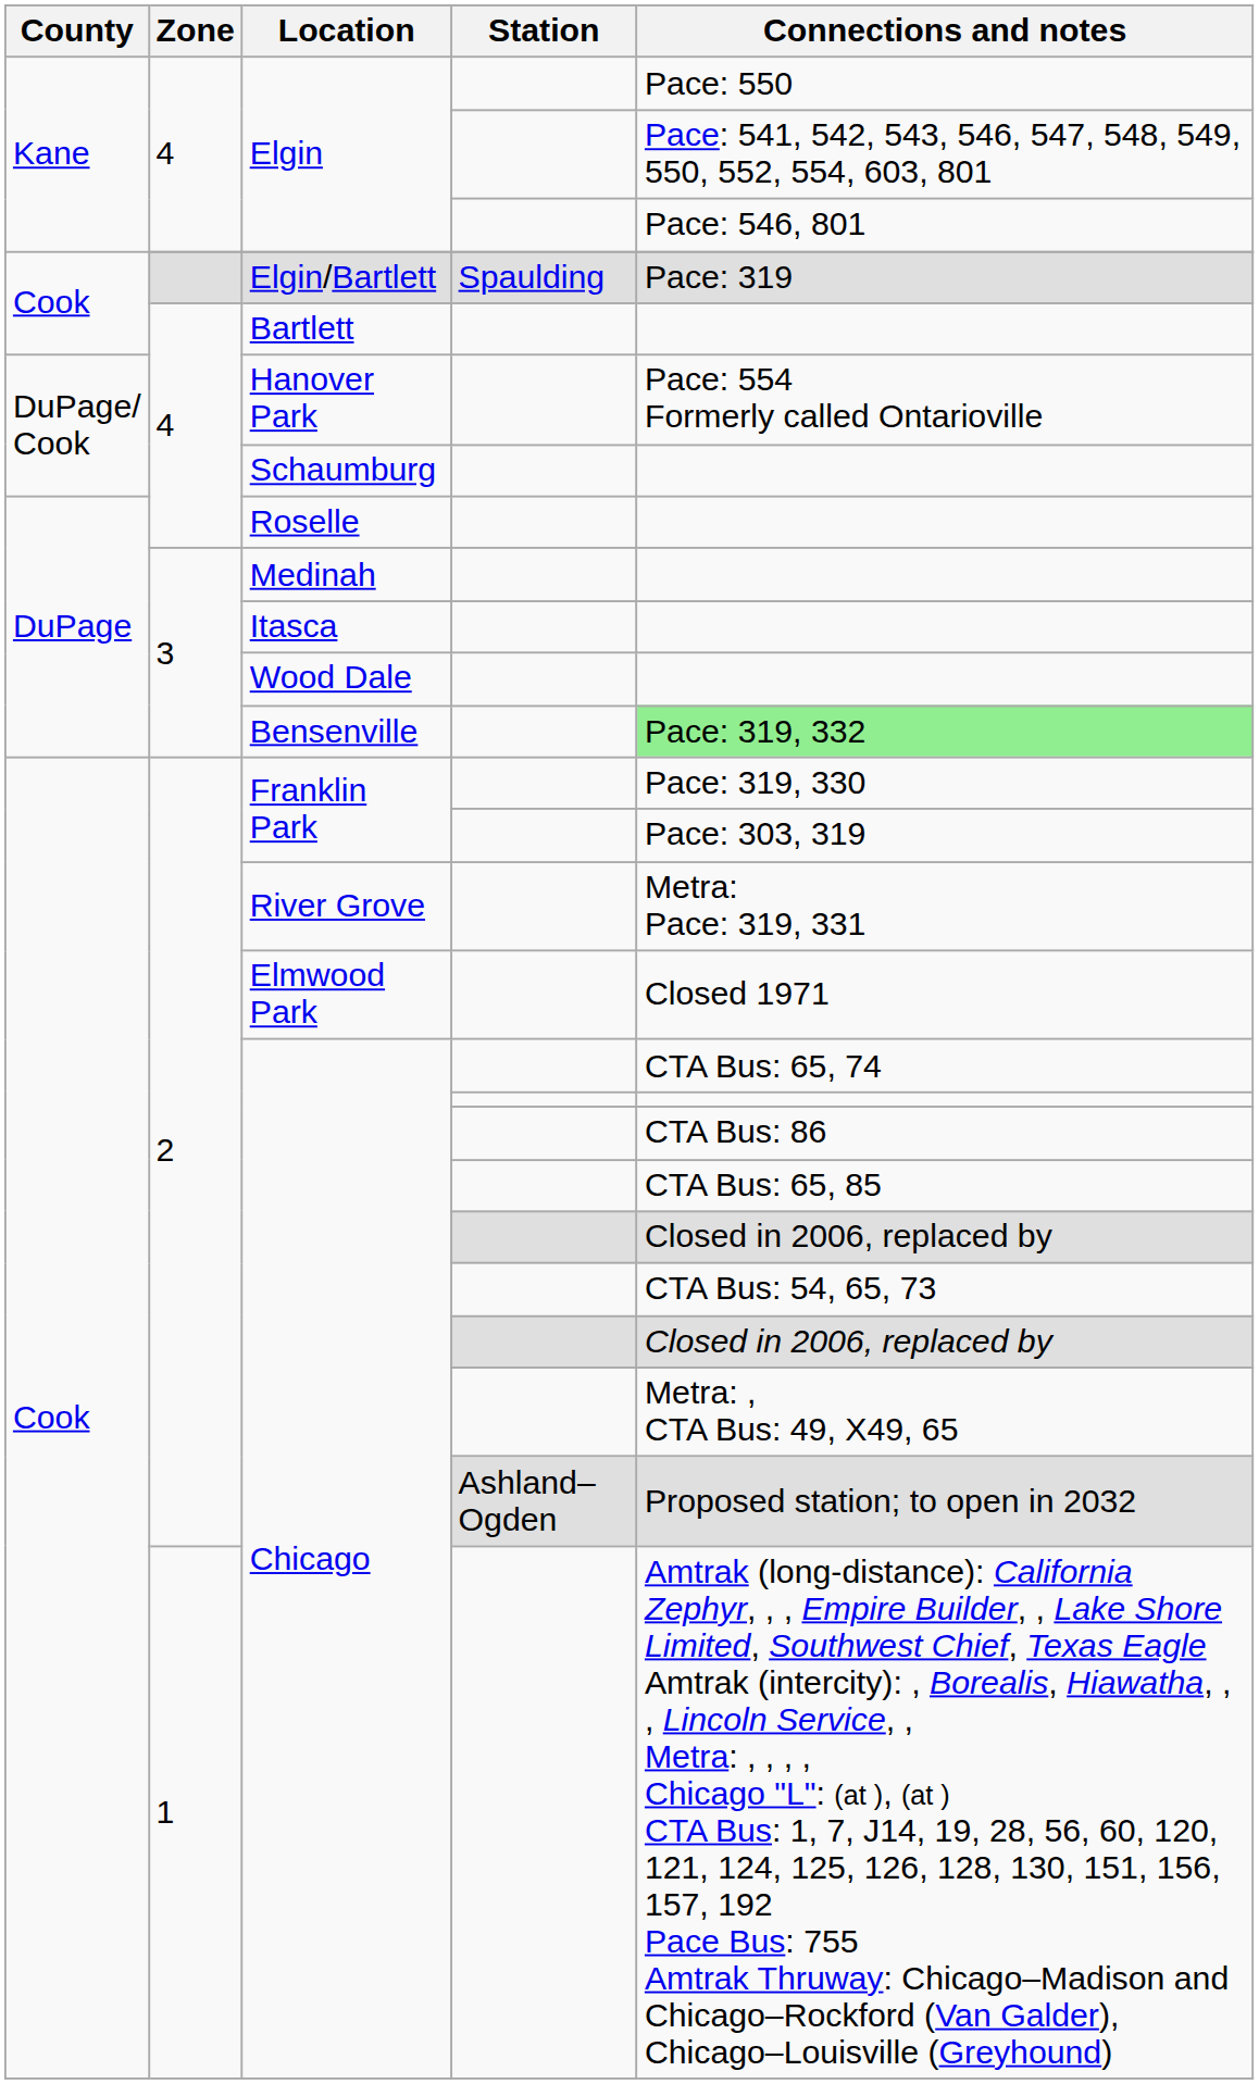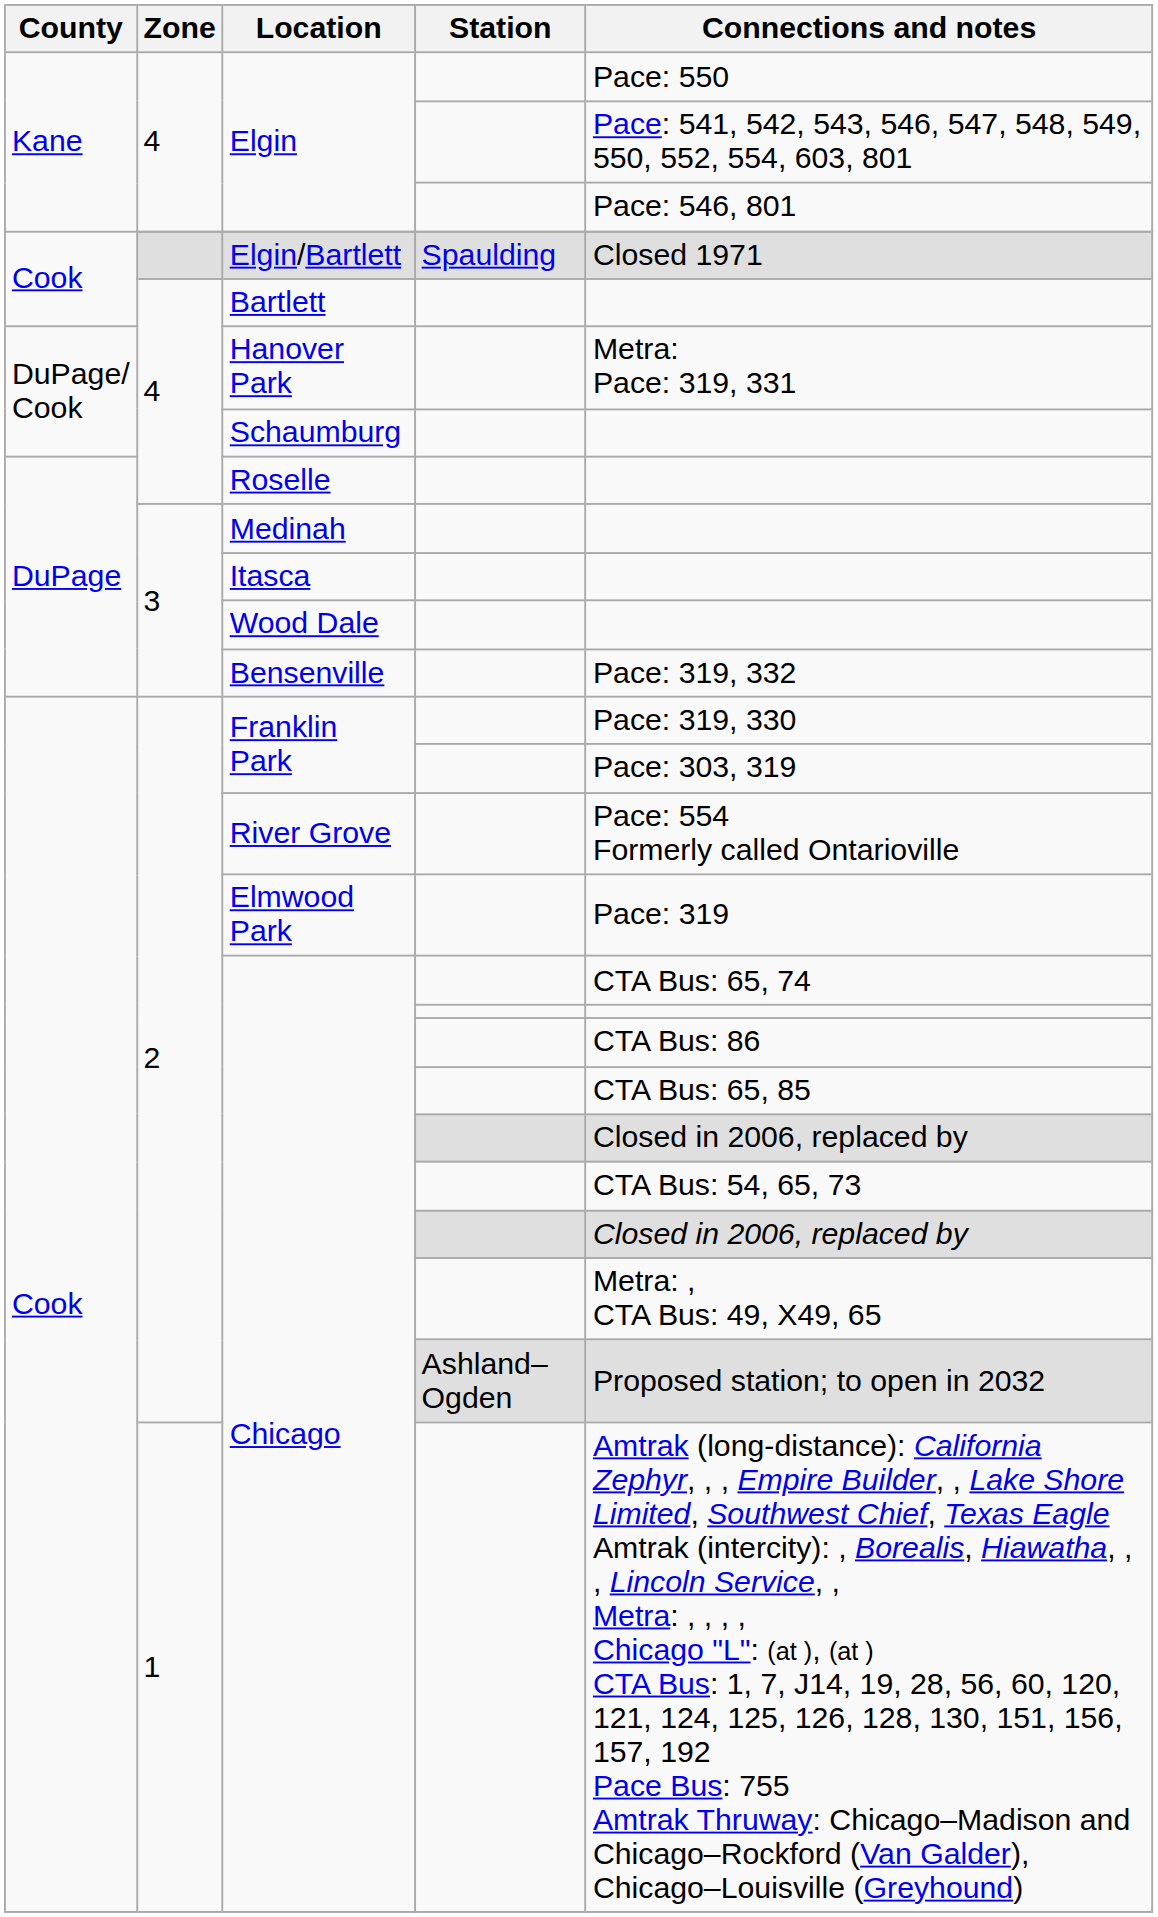 <table class=wikitable>
 <tr>
 <th>County</th>
 <th>Zone</th>
 <th>Location</th>
 <th>Station</th>
 <th>Connections and notes</th>
 </tr>
 <tr>
 <td rowspan=3><a href='#'>Kane</a></td>
 <td rowspan=3>4</td>
 <td rowspan=3><a href='#'>Elgin</a></td>
 <td></td>
 <td> Pace: 550</td>
 </tr>
 <tr>
 <td></td>
 <td> <a href='#'>Pace</a>: 541, 542, 543, 546, 547, 548, 549, 550, 552, 554, 603, 801</td>
 </tr>
 <tr>
 <td></td>
 <td> Pace: 546, 801</td>
 </tr>
 <tr>
 <td rowspan=3><a href='#'>Cook</a></td>
 </tr>
 <tr bgcolor=dfdfdf>
 <td> </td>
 <td><a href='#'>Elgin</a>/<a href='#'>Bartlett</a></td>
 <td><a href='#'>Spaulding</a></td>
-<td> Pace: 319</td>
+<td>Closed 1971</td>
 </tr>
 <tr>
 <td rowspan=4>4</td>
 <td><a href='#'>Bartlett</a></td>
 <td></td>
 <td></td>
 </tr>
 <tr>
 <td rowspan=2>DuPage/<br>Cook</td>
 <td><a href='#'>Hanover Park</a></td>
 <td></td>
-<td> Pace: 554<br>Formerly called Ontarioville</td>
+<td> Metra: <br> Pace: 319, 331</td>
 </tr>
 <tr>
 <td><a href='#'>Schaumburg</a></td>
 <td></td>
 <td></td>
 </tr>
 <tr>
 <td rowspan=5><a href='#'>DuPage</a></td>
 <td><a href='#'>Roselle</a></td>
 <td></td>
 <td></td>
 </tr>
 <tr>
 <td rowspan=4>3</td>
 <td><a href='#'>Medinah</a></td>
 <td></td>
 <td></td>
 </tr>
 <tr>
 <td><a href='#'>Itasca</a></td>
 <td></td>
 <td></td>
 </tr>
 <tr>
 <td><a href='#'>Wood Dale</a></td>
 <td></td>
 <td></td>
 </tr>
 <tr>
 <td><a href='#'>Bensenville</a></td>
 <td></td>
-<td style="background: lightgreen;"> Pace: 319, 332</td>
+<td> Pace: 319, 332</td>
 </tr>
 <tr>
 <td rowspan=14><a href='#'>Cook</a></td>
 <td rowspan=13>2</td>
 <td rowspan=2><a href='#'>Franklin Park</a></td>
 <td> </td>
 <td> Pace: 319, 330</td>
 </tr>
 <tr>
 <td></td>
 <td> Pace: 303, 319</td>
 </tr>
 <tr>
 <td><a href='#'>River Grove</a></td>
 <td></td>
-<td> Metra: <br> Pace: 319, 331</td>
+<td> Pace: 554<br>Formerly called Ontarioville</td>
 </tr>
 <tr>
 <td><a href='#'>Elmwood Park</a></td>
 <td></td>
-<td>Closed 1971</td>
+<td> Pace: 319</td>
 </tr>
 <tr>
 <td rowspan=10><a href='#'>Chicago</a></td>
 <td></td>
 <td> CTA Bus: 65, 74</td>
 </tr>
 <tr>
 <td> </td>
 <td></td>
 </tr>
 <tr>
 <td></td>
 <td> CTA Bus: 86</td>
 </tr>
 <tr>
 <td> </td>
 <td> CTA Bus: 65, 85</td>
 </tr>
 <tr bgcolor=dfdfdf>
 <td></td>
 <td>Closed in 2006, replaced by </td>
 </tr>
 <tr>
 <td> </td>
 <td> CTA Bus: 54, 65, 73</td>
 </tr>
 <tr bgcolor=dfdfdf>
 <td></td>
 <td><em>Closed in 2006, replaced by </em></td>
 </tr>
 <tr>
 <td></td>
 <td> Metra: , <br> CTA Bus: 49, X49, 65</td>
 </tr>
 <tr bgcolor=dfdfdf>
 <td>Ashland–Ogden</td>
 <td>Proposed station; to open in 2032</td>
 </tr>
 <tr>
 <td>1</td>
 <td></td>
 <td> <a href='#'>Amtrak</a> (long-distance): <em><a href='#'>California Zephyr</a></em>, , , <em><a href='#'>Empire Builder</a></em>, , <em><a href='#'>Lake Shore Limited</a></em>, <em><a href='#'>Southwest Chief</a></em>, <em><a href='#'>Texas Eagle</a></em><br> Amtrak (intercity): , <em><a href='#'>Borealis</a></em>, <em><a href='#'>Hiawatha</a></em>, , , <em><a href='#'>Lincoln Service</a></em>, , <br> <a href='#'>Metra</a>: , , , ,  <br> <a href='#'>Chicago "L"</a>:  <small>(at )</small>,     <small>(at )</small><br> <a href='#'>CTA Bus</a>: 1, 7, J14, 19, 28, 56, 60, 120, 121, 124, 125, 126, 128, 130, 151, 156, 157, 192<br> <a href='#'>Pace Bus</a>: 755<br> <a href='#'>Amtrak Thruway</a>: Chicago–Madison and Chicago–Rockford (<a href='#'>Van Galder</a>), Chicago–Louisville (<a href='#'>Greyhound</a>)</td>
 </tr>
 </table>
